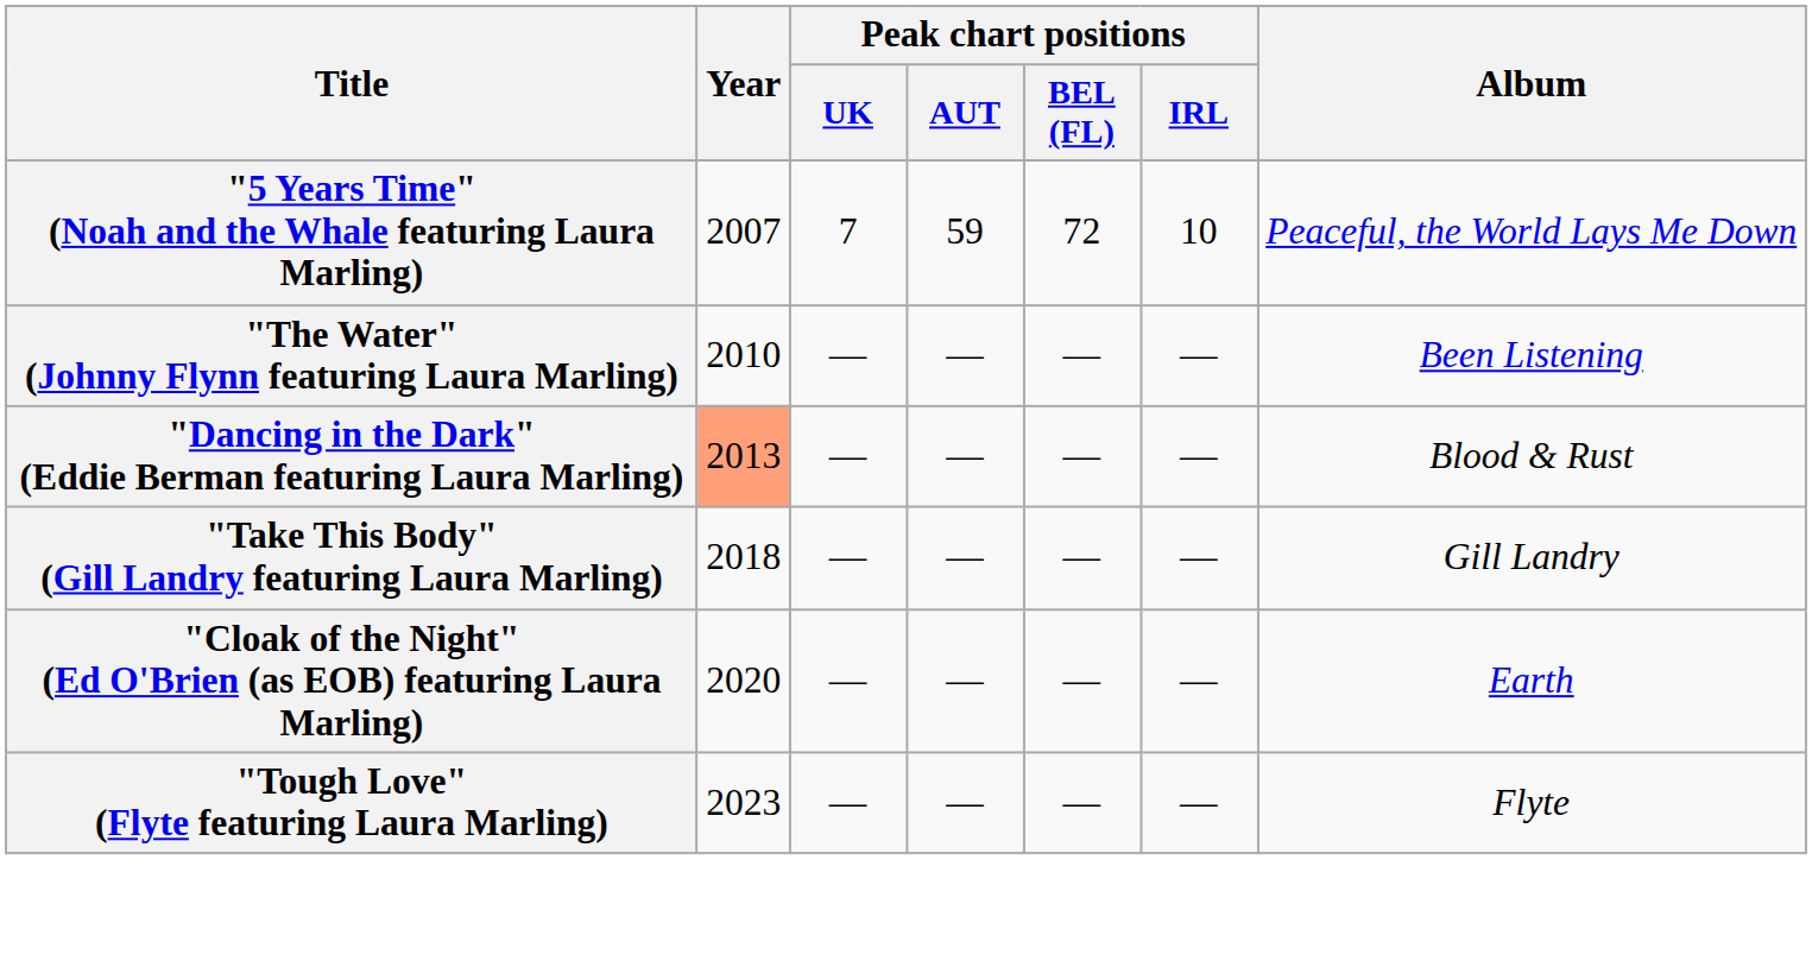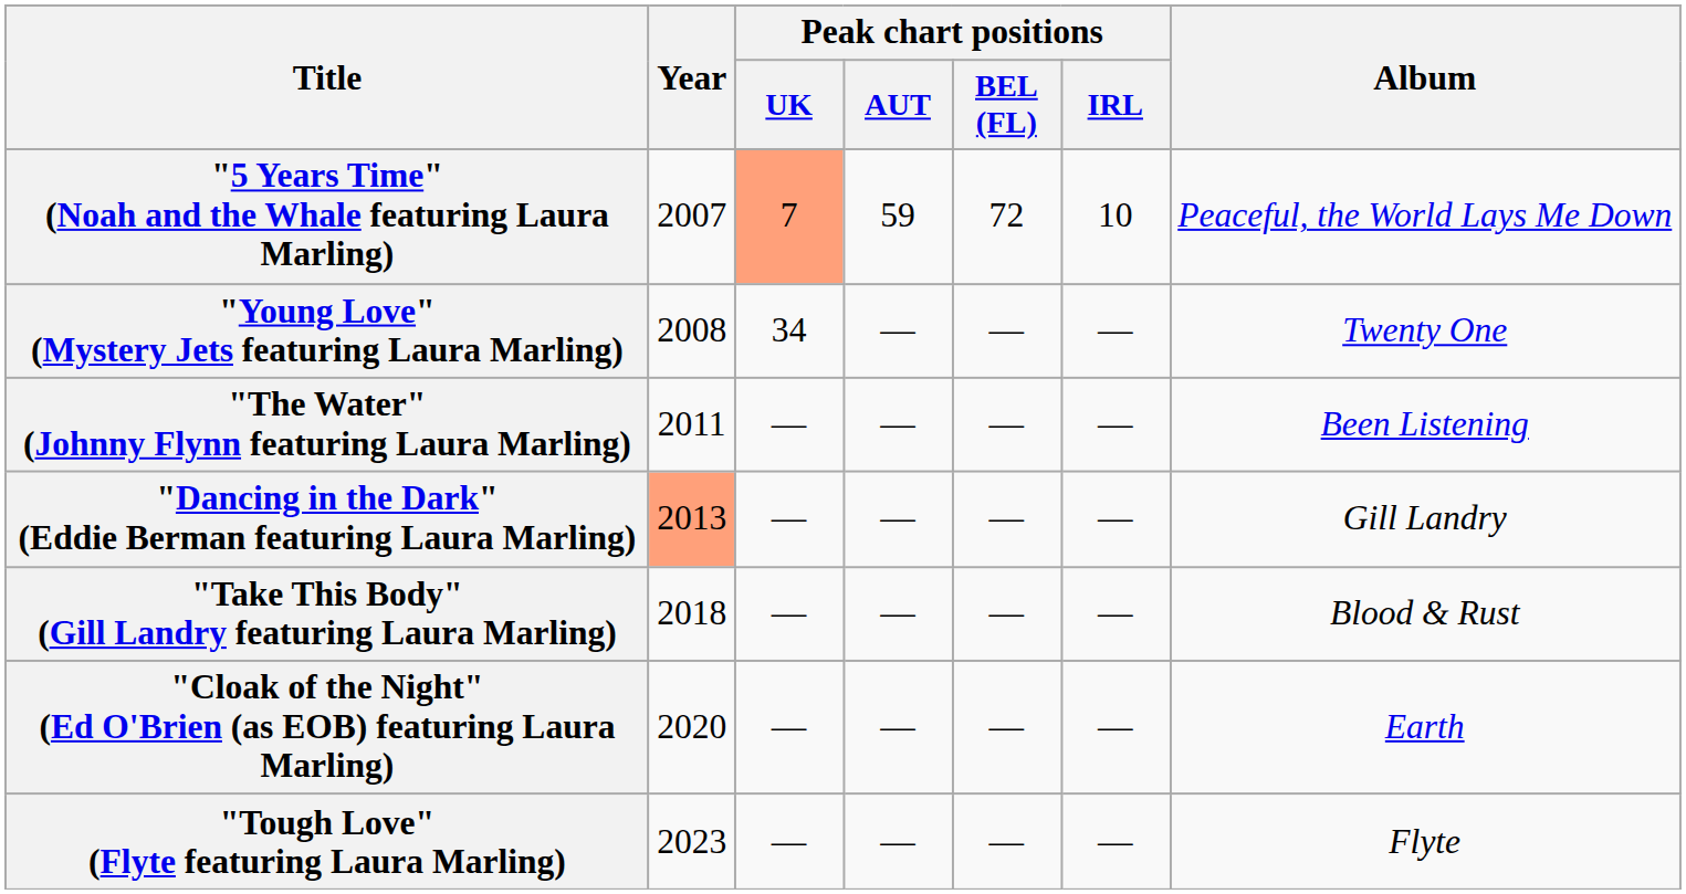 <table class="wikitable plainrowheaders" style="text-align:center;" border="1">
 <tr>
 <th scope="col" rowspan="2" style="width:18em;">Title</th>
 <th scope="col" rowspan="2">Year</th>
 <th scope="col" colspan="4">Peak chart positions</th>
 <th scope="col" rowspan="2">Album</th>
 </tr>
 <tr>
 <th scope="col" style="width:3em;font-size:90%;"><a href='#'>UK</a><br></th>
 <th scope="col" style="width:3em;font-size:90%;"><a href='#'>AUT</a><br></th>
 <th scope="col" style="width:3em;font-size:90%;"><a href='#'>BEL<br>(FL)</a><br></th>
 <th scope="col" style="width:3em;font-size:90%;"><a href='#'>IRL</a><br></th>
 </tr>
 <tr>
 <th scope="row">"<a href='#'>5 Years Time</a>"<br><span>(<a href='#'>Noah and the Whale</a> featuring Laura Marling)</span></th>
 <td>2007</td>
-<td>7</td>
+<td style="background: lightsalmon;">7</td>
 <td>59</td>
 <td>72</td>
 <td>10</td>
 <td><em><a href='#'>Peaceful, the World Lays Me Down</a></em></td>
 </tr>
 <tr>
+<th scope="row">"<a href='#'>Young Love</a>"<br><span>(<a href='#'>Mystery Jets</a> featuring Laura Marling)</span></th>
+<td>2008</td>
+<td>34</td>
+<td>—</td>
+<td>—</td>
+<td>—</td>
+<td><em><a href='#'>Twenty One</a></em></td>
+</tr>
+<tr>
 <th scope="row">"The Water"<br><span>(<a href='#'>Johnny Flynn</a> featuring Laura Marling)</span></th>
-<td>2010</td>
+<td>2011</td>
 <td>—</td>
 <td>—</td>
 <td>—</td>
 <td>—</td>
 <td><em><a href='#'>Been Listening</a></em></td>
 </tr>
 <tr>
 <th scope="row">"<a href='#'>Dancing in the Dark</a>"<br><span>(Eddie Berman featuring Laura Marling)</span></th>
 <td style="background: lightsalmon;">2013</td>
 <td>—</td>
 <td>—</td>
 <td>—</td>
 <td>—</td>
-<td><em>Blood & Rust</em></td>
+<td><em>Gill Landry</em></td>
 </tr>
 <tr>
 <th scope="row">"Take This Body"<br><span>(<a href='#'>Gill Landry</a> featuring Laura Marling)</span></th>
 <td>2018</td>
 <td>—</td>
 <td>—</td>
 <td>—</td>
 <td>—</td>
-<td><em>Gill Landry</em></td>
+<td><em>Blood & Rust</em></td>
 </tr>
 <tr>
 <th scope="row">"Cloak of the Night"<br><span>(<a href='#'>Ed O'Brien</a> (as EOB) featuring Laura Marling)</span></th>
 <td>2020</td>
 <td>—</td>
 <td>—</td>
 <td>—</td>
 <td>—</td>
 <td><em><a href='#'>Earth</a></em></td>
 </tr>
 <tr>
 <th scope="row">"Tough Love"<br><span>(<a href='#'>Flyte</a> featuring Laura Marling)</span></th>
 <td>2023</td>
 <td>—</td>
 <td>—</td>
 <td>—</td>
 <td>—</td>
 <td><em>Flyte</em></td>
 </tr>
 </table>
